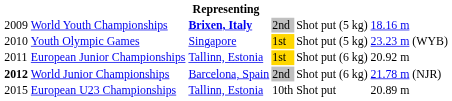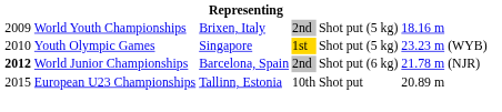 <table>
 <tr>
 <th colspan="6">Representing </th>
 </tr>
 <tr>
 <td>2009</td>
 <td><a href='#'>World Youth Championships</a></td>
-<td><strong><a href='#'>Brixen, Italy</a></strong></td>
+<td><a href='#'>Brixen, Italy</a></td>
 <td bgcolor=silver>2nd</td>
 <td>Shot put (5 kg)</td>
 <td><a href='#'>18.16 m</a></td>
 </tr>
 <tr>
 <td>2010</td>
 <td><a href='#'>Youth Olympic Games</a></td>
 <td><a href='#'>Singapore</a></td>
 <td bgcolor=gold>1st</td>
 <td>Shot put (5 kg)</td>
 <td><a href='#'>23.23 m</a> (WYB)</td>
-</tr>
-<tr>
-<td>2011</td>
-<td><a href='#'>European Junior Championships</a></td>
-<td><a href='#'>Tallinn, Estonia</a></td>
-<td bgcolor=gold>1st</td>
-<td>Shot put (6 kg)</td>
-<td>20.92 m</td>
 </tr>
 <tr>
 <td><strong>2012</strong></td>
 <td><a href='#'>World Junior Championships</a></td>
 <td><a href='#'>Barcelona, Spain</a></td>
 <td bgcolor=silver>2nd</td>
 <td>Shot put (6 kg)</td>
 <td><a href='#'>21.78 m</a> (NJR)</td>
 </tr>
 <tr>
 <td>2015</td>
 <td><a href='#'>European U23 Championships</a></td>
 <td><a href='#'>Tallinn, Estonia</a></td>
 <td>10th</td>
 <td>Shot put</td>
 <td>20.89 m</td>
 </tr>
 </table>
